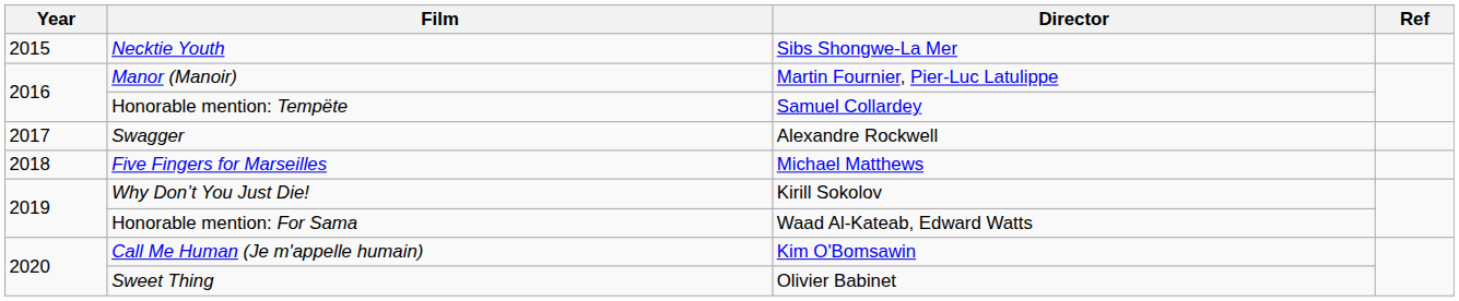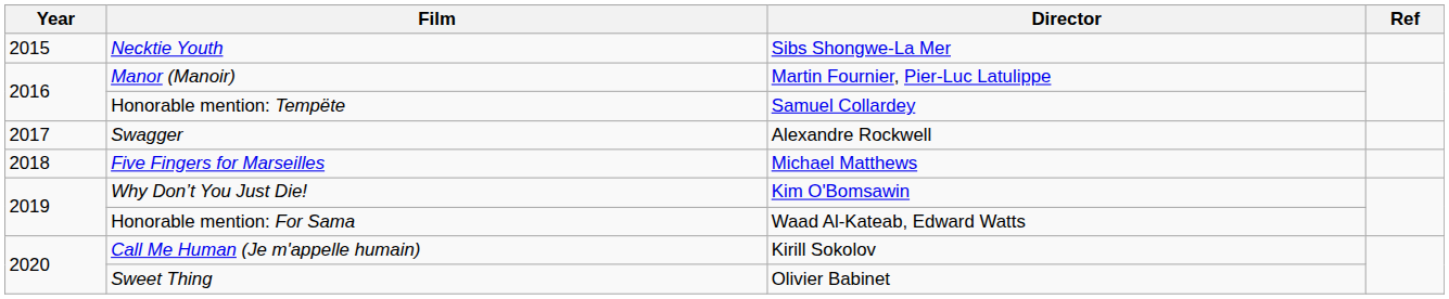 <table class="wikitable sortable"  width=100%>
 <tr>
 <th>Year</th>
 <th>Film</th>
 <th>Director</th>
 <th>Ref</th>
 </tr>
 <tr>
 <td>2015</td>
 <td><em><a href='#'>Necktie Youth</a></em></td>
 <td><a href='#'>Sibs Shongwe-La Mer</a></td>
 <td></td>
 </tr>
 <tr>
 <td rowspan=2>2016</td>
 <td><em><a href='#'>Manor</a> (Manoir)</em></td>
 <td><a href='#'>Martin Fournier</a>, <a href='#'>Pier-Luc Latulippe</a></td>
 <td rowspan=2></td>
 </tr>
 <tr>
 <td>Honorable mention: <em>Tempëte</em></td>
 <td><a href='#'>Samuel Collardey</a></td>
 </tr>
 <tr>
 <td>2017</td>
 <td><em>Swagger</em></td>
 <td>Alexandre Rockwell</td>
 <td></td>
 </tr>
 <tr>
 <td>2018</td>
 <td><em><a href='#'>Five Fingers for Marseilles</a></em></td>
 <td><a href='#'>Michael Matthews</a></td>
 <td></td>
 </tr>
 <tr>
 <td rowspan=2>2019</td>
 <td><em>Why Don’t You Just Die!</em></td>
-<td>Kirill Sokolov</td>
+<td><a href='#'>Kim O'Bomsawin</a></td>
 <td rowspan=2></td>
 </tr>
 <tr>
 <td>Honorable mention: <em>For Sama</em></td>
 <td>Waad Al-Kateab, Edward Watts</td>
 </tr>
 <tr>
 <td rowspan=2>2020</td>
 <td><em><a href='#'>Call Me Human</a> (Je m'appelle humain)</em></td>
-<td><a href='#'>Kim O'Bomsawin</a></td>
+<td>Kirill Sokolov</td>
 <td rowspan=2></td>
 </tr>
 <tr>
 <td><em>Sweet Thing</em></td>
 <td>Olivier Babinet</td>
 </tr>
 </table>
